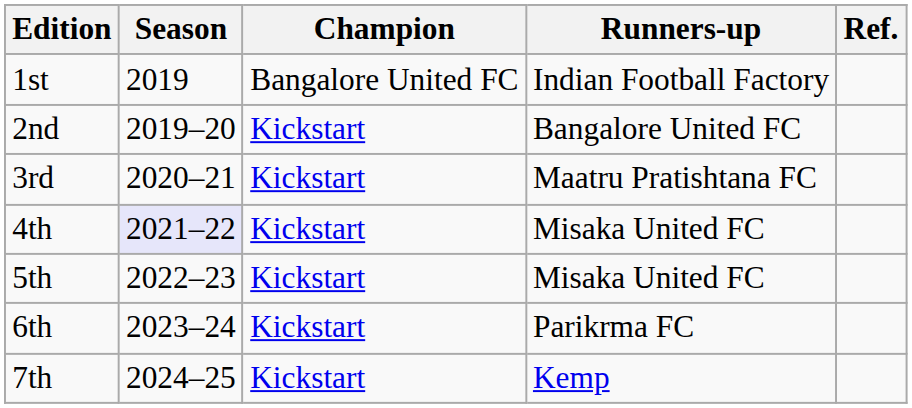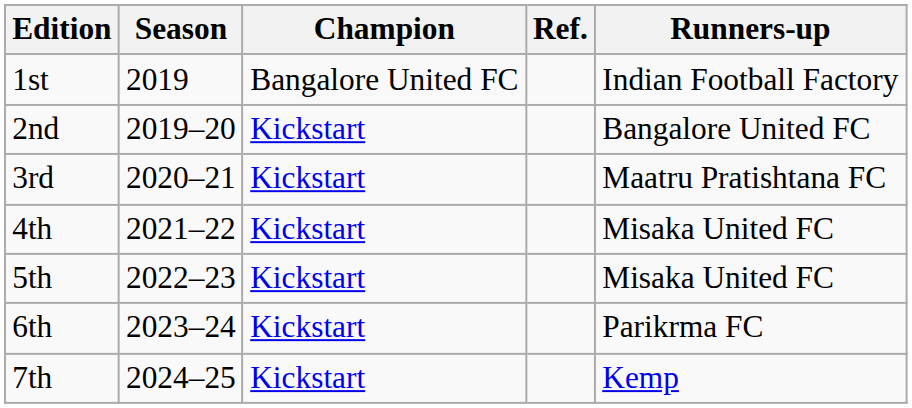 <table class="wikitable">
 <tr>
 <th>Edition</th>
 <th>Season</th>
 <th>Champion</th>
+<th>Ref.</th>
 <th>Runners-up</th>
-<th>Ref.</th>
 </tr>
 <tr>
 <td>1st</td>
 <td>2019</td>
 <td>Bangalore United FC</td>
+<td></td>
 <td>Indian Football Factory</td>
-<td></td>
 </tr>
 <tr>
 <td>2nd</td>
 <td>2019–20</td>
 <td><a href='#'>Kickstart</a></td>
+<td></td>
 <td>Bangalore United FC</td>
-<td></td>
 </tr>
 <tr>
 <td>3rd</td>
 <td>2020–21</td>
 <td><a href='#'>Kickstart</a></td>
+<td></td>
 <td>Maatru Pratishtana FC</td>
-<td></td>
 </tr>
 <tr>
 <td>4th</td>
-<td style="background: lavender;">2021–22</td>
+<td>2021–22</td>
 <td><a href='#'>Kickstart</a></td>
+<td></td>
 <td>Misaka United FC</td>
-<td></td>
 </tr>
 <tr>
 <td>5th</td>
 <td>2022–23</td>
 <td><a href='#'>Kickstart</a></td>
+<td></td>
 <td>Misaka United FC</td>
-<td></td>
 </tr>
 <tr>
 <td>6th</td>
 <td>2023–24</td>
 <td><a href='#'>Kickstart</a></td>
+<td></td>
 <td>Parikrma FC</td>
-<td></td>
 </tr>
 <tr>
 <td>7th</td>
 <td>2024–25</td>
 <td><a href='#'>Kickstart</a></td>
+<td></td>
 <td><a href='#'>Kemp</a></td>
-<td></td>
 </tr>
 </table>
